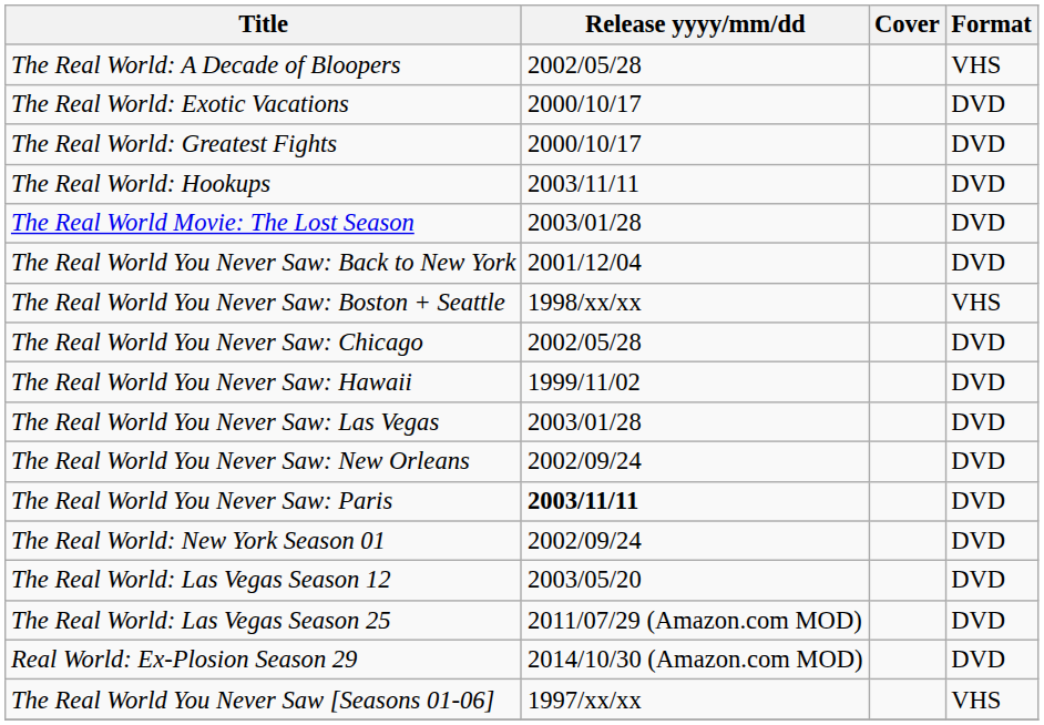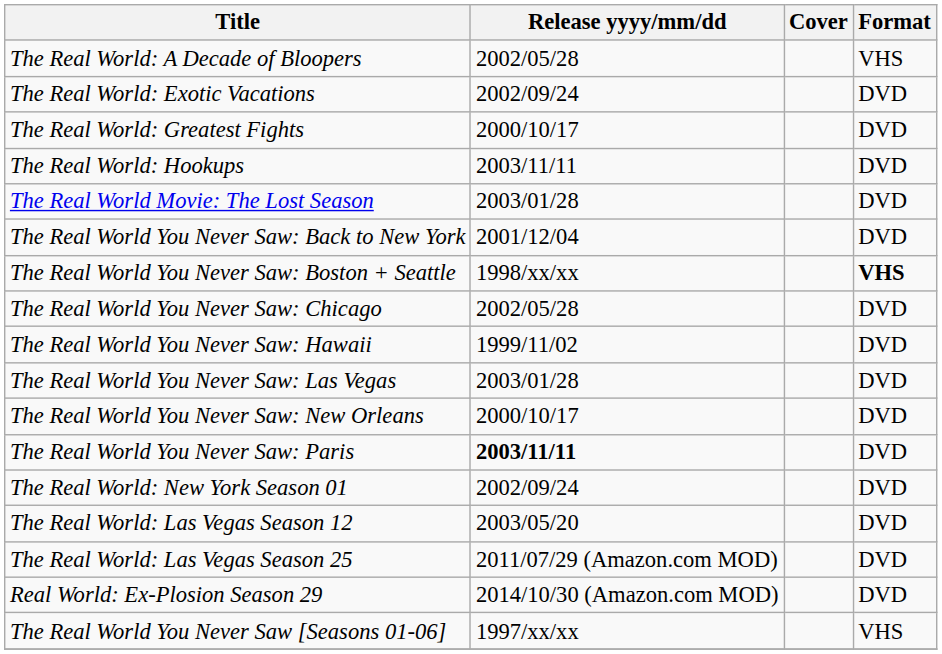 <table class="wikitable sortable">
 <tr>
 <th>Title</th>
 <th>Release yyyy/mm/dd</th>
 <th>Cover</th>
 <th>Format</th>
 </tr>
 <tr>
 <td><em>The Real World: A Decade of Bloopers</em></td>
 <td>2002/05/28</td>
 <td></td>
 <td>VHS</td>
 </tr>
 <tr>
 <td><em>The Real World: Exotic Vacations</em></td>
-<td>2000/10/17</td>
+<td>2002/09/24</td>
 <td></td>
 <td>DVD</td>
 </tr>
 <tr>
 <td><em>The Real World: Greatest Fights</em></td>
 <td>2000/10/17</td>
 <td></td>
 <td>DVD</td>
 </tr>
 <tr>
 <td><em>The Real World: Hookups</em></td>
 <td>2003/11/11</td>
 <td></td>
 <td>DVD</td>
 </tr>
 <tr>
 <td><em><a href='#'>The Real World Movie: The Lost Season</a></em></td>
 <td>2003/01/28</td>
 <td></td>
 <td>DVD</td>
 </tr>
 <tr>
 <td><em>The Real World You Never Saw: Back to New York</em></td>
 <td>2001/12/04</td>
 <td></td>
 <td>DVD</td>
 </tr>
 <tr>
 <td><em>The Real World You Never Saw: Boston + Seattle</em></td>
 <td>1998/xx/xx</td>
 <td></td>
-<td>VHS</td>
+<td><strong>VHS</strong></td>
 </tr>
 <tr>
 <td><em>The Real World You Never Saw: Chicago</em></td>
 <td>2002/05/28</td>
 <td></td>
 <td>DVD</td>
 </tr>
 <tr>
 <td><em>The Real World You Never Saw: Hawaii</em></td>
 <td>1999/11/02</td>
 <td></td>
 <td>DVD</td>
 </tr>
 <tr>
 <td><em>The Real World You Never Saw: Las Vegas</em></td>
 <td>2003/01/28</td>
 <td></td>
 <td>DVD</td>
 </tr>
 <tr>
 <td><em>The Real World You Never Saw: New Orleans</em></td>
-<td>2002/09/24</td>
+<td>2000/10/17</td>
 <td></td>
 <td>DVD</td>
 </tr>
 <tr>
 <td><em>The Real World You Never Saw: Paris</em></td>
 <td><strong>2003/11/11</strong></td>
 <td></td>
 <td>DVD</td>
 </tr>
 <tr>
 <td><em>The Real World: New York Season 01</em></td>
 <td>2002/09/24</td>
 <td></td>
 <td>DVD</td>
 </tr>
 <tr>
 <td><em>The Real World: Las Vegas Season 12</em></td>
 <td>2003/05/20</td>
 <td></td>
 <td>DVD</td>
 </tr>
 <tr>
 <td><em>The Real World: Las Vegas Season 25</em></td>
 <td>2011/07/29 (Amazon.com MOD)</td>
 <td></td>
 <td>DVD</td>
 </tr>
 <tr>
 <td><em>Real World: Ex-Plosion Season 29</em></td>
 <td>2014/10/30 (Amazon.com MOD)</td>
 <td></td>
 <td>DVD</td>
 </tr>
 <tr>
 <td><em>The Real World You Never Saw [Seasons 01-06]</em></td>
 <td>1997/xx/xx</td>
 <td></td>
 <td>VHS</td>
 </tr>
 <tr>
 </tr>
 </table>
